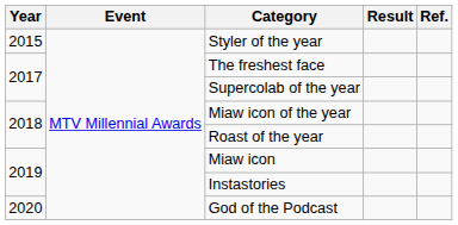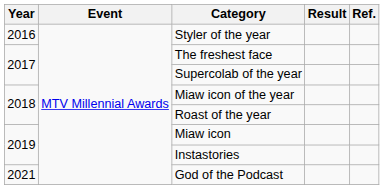 <table class="wikitable">
 <tr>
 <th>Year</th>
 <th>Event</th>
 <th>Category</th>
 <th>Result</th>
 <th>Ref.</th>
 </tr>
 <tr>
-<td>2015</td>
+<td>2016</td>
 <td rowspan="8"><a href='#'>MTV Millennial Awards</a></td>
 <td>Styler of the year</td>
 <td></td>
 <td></td>
 </tr>
 <tr>
 <td rowspan="2">2017</td>
 <td>The freshest face</td>
 <td></td>
 <td></td>
 </tr>
 <tr>
 <td>Supercolab of the year</td>
 <td></td>
 <td></td>
 </tr>
 <tr>
 <td rowspan="2">2018</td>
 <td>Miaw icon of the year</td>
 <td></td>
 <td></td>
 </tr>
 <tr>
 <td>Roast of the year</td>
 <td></td>
 <td></td>
 </tr>
 <tr>
 <td rowspan="2">2019</td>
 <td>Miaw icon</td>
 <td></td>
 <td></td>
 </tr>
 <tr>
 <td>Instastories</td>
 <td></td>
 <td></td>
 </tr>
 <tr>
-<td>2020</td>
+<td>2021</td>
 <td>God of the Podcast</td>
 <td></td>
 <td></td>
 </tr>
 </table>
